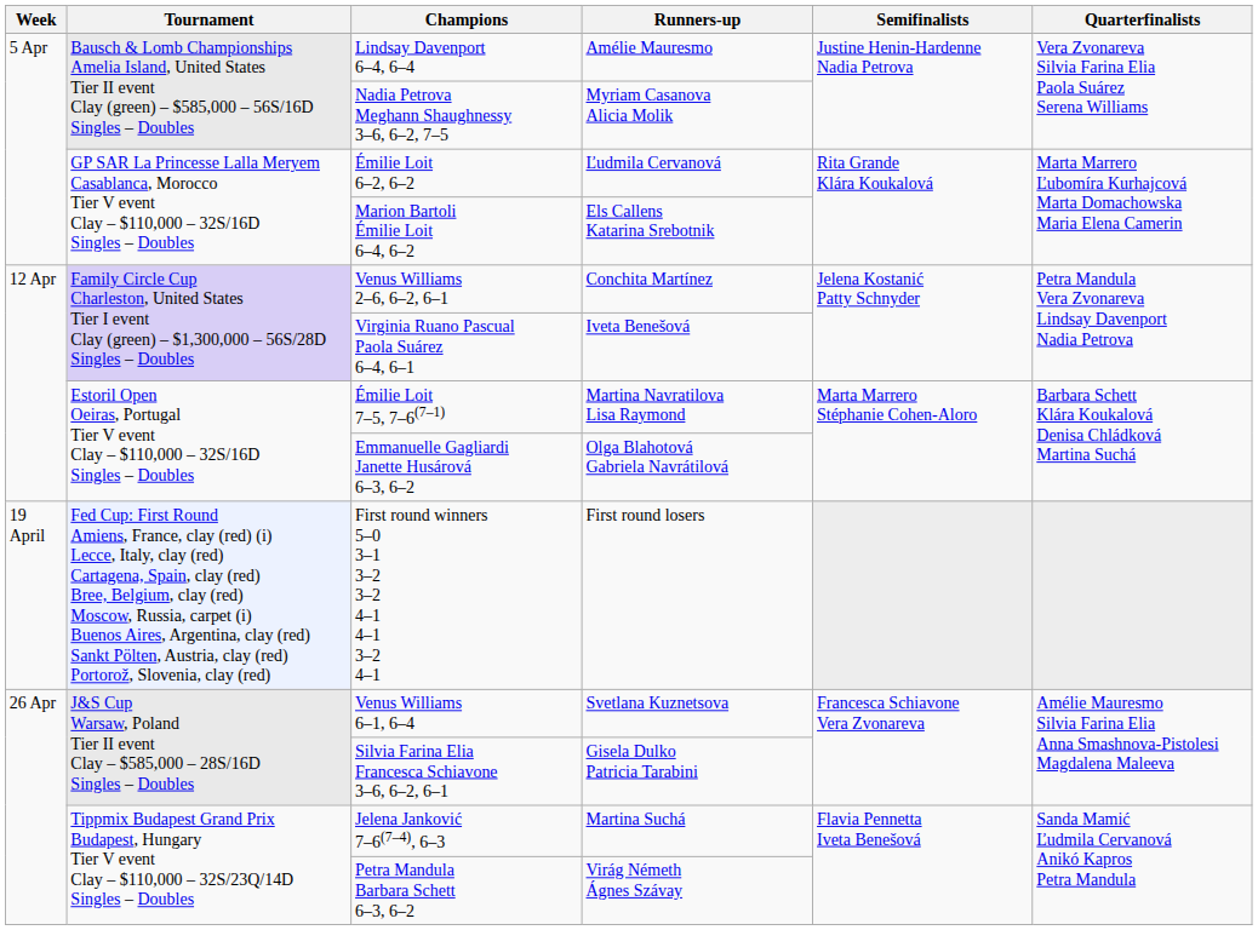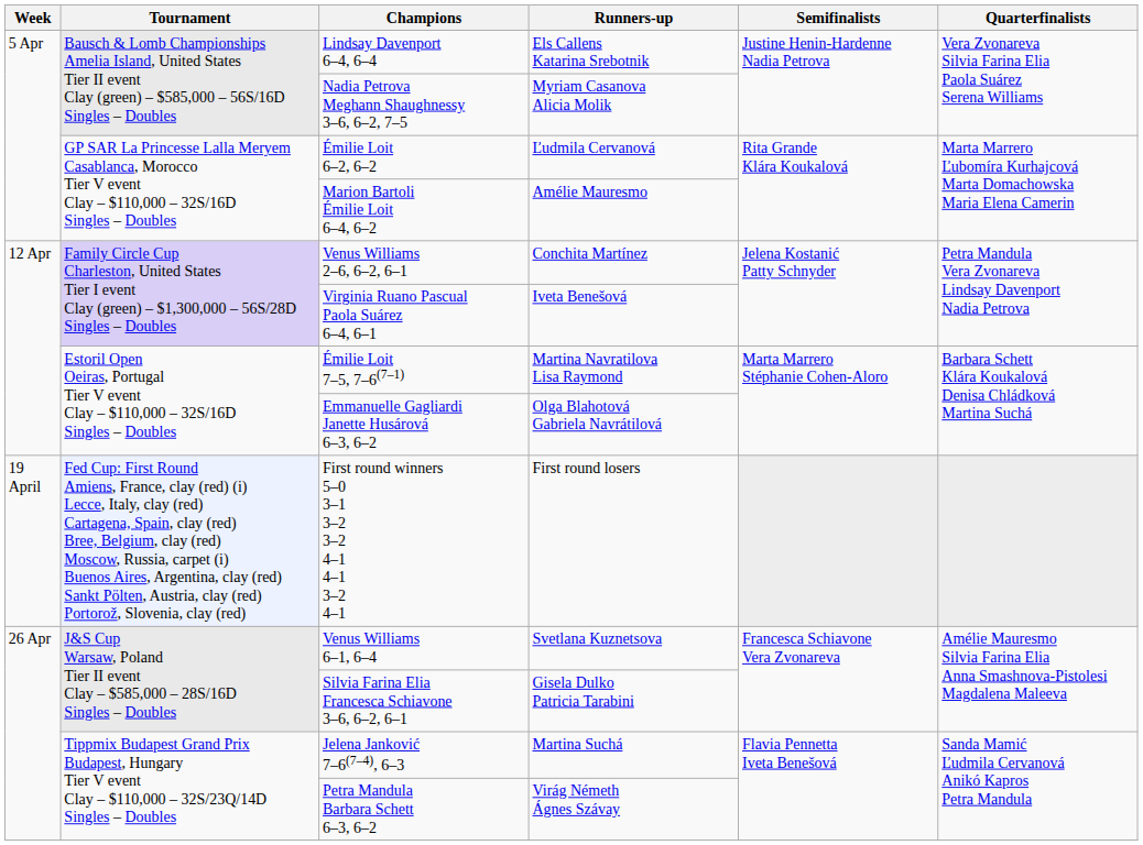 <table class=wikitable style=font-size:95%>
 <tr>
 <th style="width:48px;">Week</th>
 <th style="width:248px;">Tournament</th>
 <th style="width:200px;">Champions</th>
 <th style="width:200px;">Runners-up</th>
 <th style="width:190px;">Semifinalists</th>
 <th style="width:190px;">Quarterfinalists</th>
 </tr>
 <tr valign="top">
 <td rowspan=4>5 Apr</td>
 <td rowspan=2 style="background:#e9e9e9;"><a href='#'>Bausch & Lomb Championships</a><br> <a href='#'>Amelia Island</a>, United States <br>Tier II event <br> Clay (green) – $585,000 – 56S/16D<br><a href='#'>Singles</a> – <a href='#'>Doubles</a></td>
 <td> <a href='#'>Lindsay Davenport</a> <br> 6–4, 6–4</td>
-<td> <a href='#'>Amélie Mauresmo</a></td>
+<td> <a href='#'>Els Callens</a> <br>  <a href='#'>Katarina Srebotnik</a></td>
 <td rowspan=2> <a href='#'>Justine Henin-Hardenne</a><br> <a href='#'>Nadia Petrova</a></td>
 <td rowspan=2> <a href='#'>Vera Zvonareva</a>  <br>  <a href='#'>Silvia Farina Elia</a> <br> <a href='#'>Paola Suárez</a><br>   <a href='#'>Serena Williams</a></td>
 </tr>
 <tr valign="top">
 <td> <a href='#'>Nadia Petrova</a> <br>  <a href='#'>Meghann Shaughnessy</a><br>3–6, 6–2, 7–5</td>
 <td> <a href='#'>Myriam Casanova</a> <br>  <a href='#'>Alicia Molik</a></td>
 </tr>
 <tr valign="top">
 <td rowspan=2><a href='#'>GP SAR La Princesse Lalla Meryem</a><br> <a href='#'>Casablanca</a>, Morocco <br>Tier V event <br> Clay – $110,000 – 32S/16D<br><a href='#'>Singles</a> – <a href='#'>Doubles</a></td>
 <td> <a href='#'>Émilie Loit</a> <br> 6–2, 6–2</td>
 <td> <a href='#'>Ľudmila Cervanová</a></td>
 <td rowspan=2> <a href='#'>Rita Grande</a><br> <a href='#'>Klára Koukalová</a></td>
 <td rowspan=2> <a href='#'>Marta Marrero</a>  <br>  <a href='#'>Ľubomíra Kurhajcová</a> <br> <a href='#'>Marta Domachowska</a><br>   <a href='#'>Maria Elena Camerin</a></td>
 </tr>
 <tr valign="top">
 <td> <a href='#'>Marion Bartoli</a> <br>  <a href='#'>Émilie Loit</a><br>6–4, 6–2</td>
-<td> <a href='#'>Els Callens</a> <br>  <a href='#'>Katarina Srebotnik</a></td>
+<td> <a href='#'>Amélie Mauresmo</a></td>
 </tr>
 <tr valign="top">
 <td rowspan=4>12 Apr</td>
 <td rowspan=2 style="background:#d8cef6;"><a href='#'>Family Circle Cup</a><br> <a href='#'>Charleston</a>, United States <br>Tier I event <br> Clay (green) – $1,300,000 – 56S/28D<br><a href='#'>Singles</a> – <a href='#'>Doubles</a></td>
 <td> <a href='#'>Venus Williams</a> <br> 2–6, 6–2, 6–1</td>
 <td> <a href='#'>Conchita Martínez</a></td>
 <td rowspan=2> <a href='#'>Jelena Kostanić</a><br> <a href='#'>Patty Schnyder</a></td>
 <td rowspan=2> <a href='#'>Petra Mandula</a>  <br>  <a href='#'>Vera Zvonareva</a> <br> <a href='#'>Lindsay Davenport</a><br>   <a href='#'>Nadia Petrova</a></td>
 </tr>
 <tr valign="top">
 <td> <a href='#'>Virginia Ruano Pascual</a> <br>  <a href='#'>Paola Suárez</a><br>6–4, 6–1</td>
 <td> <a href='#'>Iveta Benešová</a></td>
 </tr>
 <tr valign="top">
 <td rowspan=2><a href='#'>Estoril Open</a><br> <a href='#'>Oeiras</a>, Portugal <br>Tier V event <br> Clay – $110,000 – 32S/16D<br><a href='#'>Singles</a> – <a href='#'>Doubles</a></td>
 <td> <a href='#'>Émilie Loit</a> <br> 7–5, 7–6<sup>(7–1)</sup></td>
 <td> <a href='#'>Martina Navratilova</a> <br>  <a href='#'>Lisa Raymond</a></td>
 <td rowspan=2> <a href='#'>Marta Marrero</a><br> <a href='#'>Stéphanie Cohen-Aloro</a></td>
 <td rowspan=2> <a href='#'>Barbara Schett</a>  <br>  <a href='#'>Klára Koukalová</a> <br> <a href='#'>Denisa Chládková</a><br>   <a href='#'>Martina Suchá</a></td>
 </tr>
 <tr valign="top">
 <td> <a href='#'>Emmanuelle Gagliardi</a> <br>  <a href='#'>Janette Husárová</a><br>6–3, 6–2</td>
 <td> <a href='#'>Olga Blahotová</a> <br>  <a href='#'>Gabriela Navrátilová</a></td>
 </tr>
 <tr valign=top>
 <td>19 April</td>
 <td bgcolor="#ecf2ff"><a href='#'>Fed Cup: First Round</a><br> <a href='#'>Amiens</a>, France, clay (red) (i) <br> <a href='#'>Lecce</a>, Italy, clay (red) <br> <a href='#'>Cartagena, Spain</a>, clay (red)<br><a href='#'>Bree, Belgium</a>, clay (red)<br> <a href='#'>Moscow</a>, Russia, carpet (i) <br> <a href='#'>Buenos Aires</a>, Argentina, clay (red) <br> <a href='#'>Sankt Pölten</a>, Austria, clay (red)<br> <a href='#'>Portorož</a>, Slovenia, clay (red)</td>
 <td>First round winners<br> 5–0<br> 3–1<br> 3–2<br> 3–2<br> 4–1<br> 4–1<br> 3–2<br> 4–1</td>
 <td>First round losers<br><br><br><br><br><br><br><br></td>
 <td bgcolor="#ededed"></td>
 <td bgcolor="#ededed"></td>
 </tr>
 <tr valign="top">
 <td rowspan=4>26 Apr</td>
 <td rowspan=2 style="background:#e9e9e9;"><a href='#'>J&S Cup</a><br> <a href='#'>Warsaw</a>, Poland <br>Tier II event <br> Clay – $585,000 – 28S/16D<br><a href='#'>Singles</a> – <a href='#'>Doubles</a></td>
 <td> <a href='#'>Venus Williams</a> <br> 6–1, 6–4</td>
 <td> <a href='#'>Svetlana Kuznetsova</a></td>
 <td rowspan=2> <a href='#'>Francesca Schiavone</a><br> <a href='#'>Vera Zvonareva</a></td>
 <td rowspan=2> <a href='#'>Amélie Mauresmo</a>  <br>  <a href='#'>Silvia Farina Elia</a> <br> <a href='#'>Anna Smashnova-Pistolesi</a><br>   <a href='#'>Magdalena Maleeva</a></td>
 </tr>
 <tr valign="top">
 <td> <a href='#'>Silvia Farina Elia</a> <br>  <a href='#'>Francesca Schiavone</a><br>3–6, 6–2, 6–1</td>
 <td> <a href='#'>Gisela Dulko</a> <br>  <a href='#'>Patricia Tarabini</a></td>
 </tr>
 <tr valign="top">
 <td rowspan=2><a href='#'>Tippmix Budapest Grand Prix</a><br> <a href='#'>Budapest</a>, Hungary <br>Tier V event <br> Clay – $110,000 – 32S/23Q/14D<br><a href='#'>Singles</a> – <a href='#'>Doubles</a></td>
 <td> <a href='#'>Jelena Janković</a> <br> 7–6<sup>(7–4)</sup>, 6–3</td>
 <td> <a href='#'>Martina Suchá</a></td>
 <td rowspan=2> <a href='#'>Flavia Pennetta</a><br> <a href='#'>Iveta Benešová</a></td>
 <td rowspan=2> <a href='#'>Sanda Mamić</a>  <br>  <a href='#'>Ľudmila Cervanová</a> <br> <a href='#'>Anikó Kapros</a><br>   <a href='#'>Petra Mandula</a></td>
 </tr>
 <tr valign="top">
 <td> <a href='#'>Petra Mandula</a> <br>  <a href='#'>Barbara Schett</a><br>6–3, 6–2</td>
 <td> <a href='#'>Virág Németh</a> <br>  <a href='#'>Ágnes Szávay</a></td>
 </tr>
 </table>
